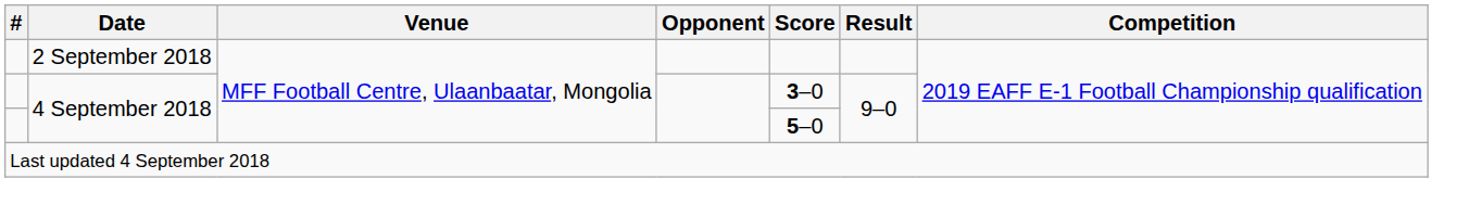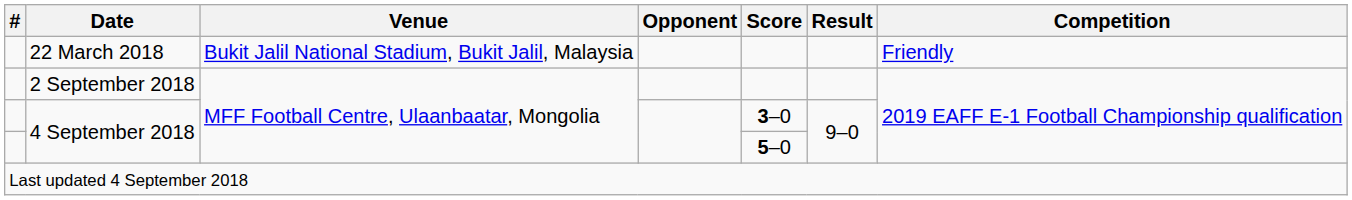 <table class="wikitable" style="font-size:95%">
 <tr>
 <th>#</th>
 <th>Date</th>
 <th>Venue</th>
 <th>Opponent</th>
 <th>Score</th>
 <th>Result</th>
 <th>Competition</th>
+</tr>
+<tr>
+<td></td>
+<td>22 March 2018</td>
+<td><a href='#'>Bukit Jalil National Stadium</a>, <a href='#'>Bukit Jalil</a>, Malaysia</td>
+<td></td>
+<td></td>
+<td></td>
+<td><a href='#'>Friendly</a></td>
 </tr>
 <tr>
 <td></td>
 <td>2 September 2018</td>
 <td rowspan=3><a href='#'>MFF Football Centre</a>, <a href='#'>Ulaanbaatar</a>, Mongolia</td>
 <td></td>
 <td></td>
 <td></td>
 <td rowspan=3><a href='#'>2019 EAFF E-1 Football Championship qualification</a></td>
 </tr>
 <tr>
 <td></td>
 <td rowspan=2>4 September 2018</td>
 <td rowspan=2></td>
 <td style="text-align:center;"><strong>3</strong>–0</td>
 <td rowspan=2 style="text-align:center;">9–0</td>
 </tr>
 <tr>
 <td></td>
 <td style="text-align:center;"><strong>5</strong>–0</td>
 </tr>
 <tr>
 <td colspan="7"><small>Last updated 4 September 2018</small></td>
 </tr>
 </table>
